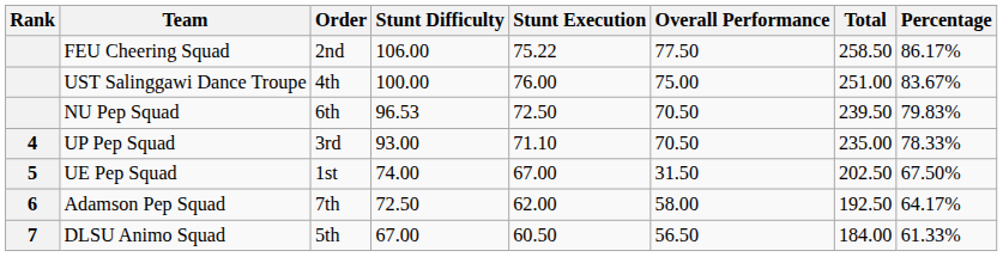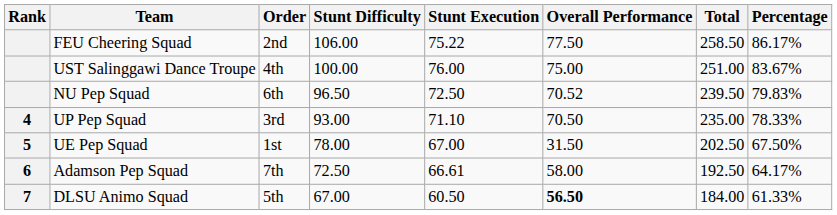 <table class="wikitable">
 <tr>
 <th>Rank</th>
 <th>Team</th>
 <th>Order</th>
 <th>Stunt Difficulty</th>
 <th>Stunt Execution</th>
 <th>Overall Performance</th>
 <th>Total</th>
 <th>Percentage</th>
 </tr>
 <tr>
 <th></th>
 <td align=left> FEU Cheering Squad</td>
 <td>2nd</td>
 <td>106.00</td>
 <td>75.22</td>
 <td>77.50</td>
 <td>258.50</td>
 <td>86.17%</td>
 </tr>
 <tr>
 <th></th>
 <td align=left> UST Salinggawi Dance Troupe</td>
 <td>4th</td>
 <td>100.00</td>
 <td>76.00</td>
 <td>75.00</td>
 <td>251.00</td>
 <td>83.67%</td>
 </tr>
 <tr>
 <th></th>
 <td align=left> NU Pep Squad</td>
 <td>6th</td>
-<td>96.53</td>
+<td>96.50</td>
 <td>72.50</td>
-<td>70.50</td>
+<td>70.52</td>
 <td>239.50</td>
 <td>79.83%</td>
 </tr>
 <tr>
 <th>4</th>
 <td align=left> UP Pep Squad</td>
 <td>3rd</td>
 <td>93.00</td>
 <td>71.10</td>
 <td>70.50</td>
 <td>235.00</td>
 <td>78.33%</td>
 </tr>
 <tr>
 <th>5</th>
 <td align=left> UE Pep Squad</td>
 <td>1st</td>
-<td>74.00</td>
+<td>78.00</td>
 <td>67.00</td>
 <td>31.50</td>
 <td>202.50</td>
 <td>67.50%</td>
 </tr>
 <tr>
 <th>6</th>
 <td align=left> Adamson Pep Squad</td>
 <td>7th</td>
 <td>72.50</td>
-<td>62.00</td>
+<td>66.61</td>
 <td>58.00</td>
 <td>192.50</td>
 <td>64.17%</td>
 </tr>
 <tr>
 <th>7</th>
 <td align=left> DLSU Animo Squad</td>
 <td>5th</td>
 <td>67.00</td>
 <td>60.50</td>
-<td>56.50</td>
+<td><strong>56.50</strong></td>
 <td>184.00</td>
 <td>61.33%</td>
 </tr>
 </table>
